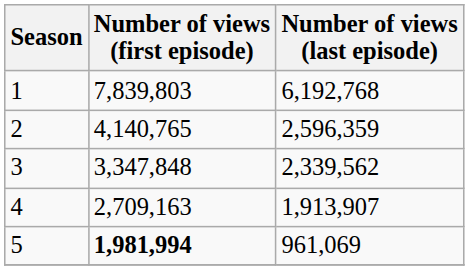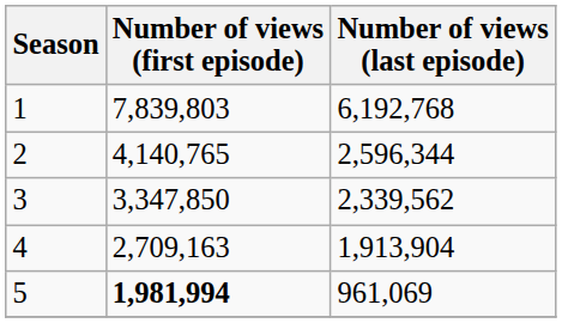 <table class="wikitable">
 <tr>
 <th>Season</th>
 <th>Number of views<br>(first episode)</th>
 <th>Number of views<br>(last episode)</th>
 </tr>
 <tr>
 <td>1</td>
 <td>7,839,803</td>
 <td>6,192,768</td>
 </tr>
 <tr>
 <td>2</td>
 <td>4,140,765</td>
-<td>2,596,359</td>
+<td>2,596,344</td>
 </tr>
 <tr>
 <td>3</td>
-<td>3,347,848</td>
+<td>3,347,850</td>
 <td>2,339,562</td>
 </tr>
 <tr>
 <td>4</td>
 <td>2,709,163</td>
-<td>1,913,907</td>
+<td>1,913,904</td>
 </tr>
 <tr>
 <td>5</td>
 <td><strong>1,981,994</strong></td>
 <td>961,069</td>
 </tr>
 <tr>
 </tr>
 </table>
